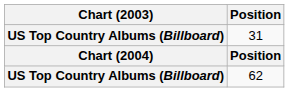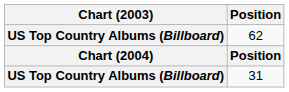 <table class="wikitable plainrowheaders" style="text-align:center">
 <tr>
 <th scope="col">Chart (2003)</th>
 <th scope="col">Position</th>
 </tr>
 <tr>
 <th scope="row">US Top Country Albums (<em>Billboard</em>)</th>
-<td>31</td>
+<td>62</td>
 </tr>
 <tr>
 <th scope="col">Chart (2004)</th>
 <th scope="col">Position</th>
 </tr>
 <tr>
 <th scope="row">US Top Country Albums (<em>Billboard</em>)</th>
-<td>62</td>
+<td>31</td>
 </tr>
 </table>
